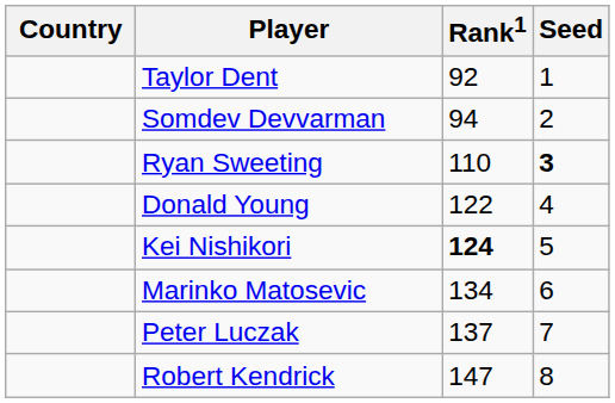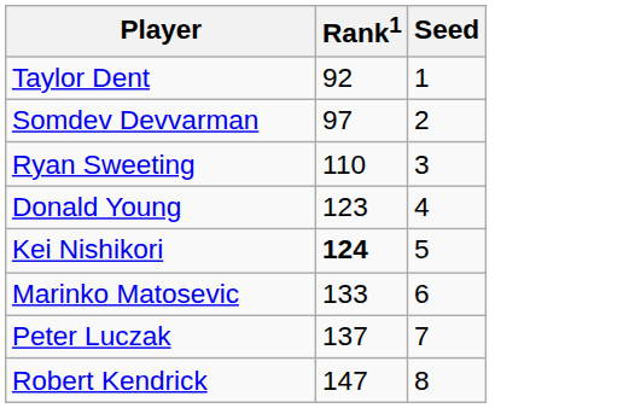 <table class="sortable wikitable">
 <tr>
-<th width="70">Country</th>
 <th width="175">Player</th>
 <th>Rank<sup>1</sup></th>
 <th>Seed</th>
 </tr>
 <tr>
-<td></td>
 <td><a href='#'>Taylor Dent</a></td>
 <td>92</td>
 <td>1</td>
 </tr>
 <tr>
-<td></td>
 <td><a href='#'>Somdev Devvarman</a></td>
-<td>94</td>
+<td>97</td>
 <td>2</td>
 </tr>
 <tr>
-<td></td>
 <td><a href='#'>Ryan Sweeting</a></td>
 <td>110</td>
-<td><strong>3</strong></td>
+<td>3</td>
 </tr>
 <tr>
-<td></td>
 <td><a href='#'>Donald Young</a></td>
-<td>122</td>
+<td>123</td>
 <td>4</td>
 </tr>
 <tr>
-<td></td>
 <td><a href='#'>Kei Nishikori</a></td>
 <td><strong>124</strong></td>
 <td>5</td>
 </tr>
 <tr>
-<td></td>
 <td><a href='#'>Marinko Matosevic</a></td>
-<td>134</td>
+<td>133</td>
 <td>6</td>
 </tr>
 <tr>
-<td></td>
 <td><a href='#'>Peter Luczak</a></td>
 <td>137</td>
 <td>7</td>
 </tr>
 <tr>
-<td></td>
 <td><a href='#'>Robert Kendrick</a></td>
 <td>147</td>
 <td>8</td>
 </tr>
 </table>
